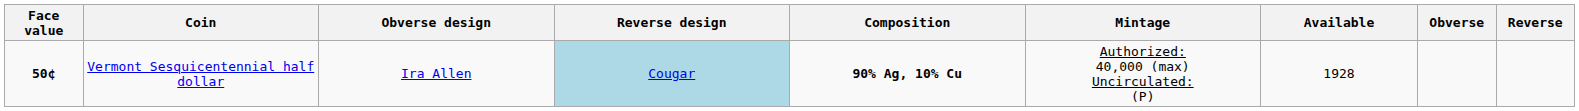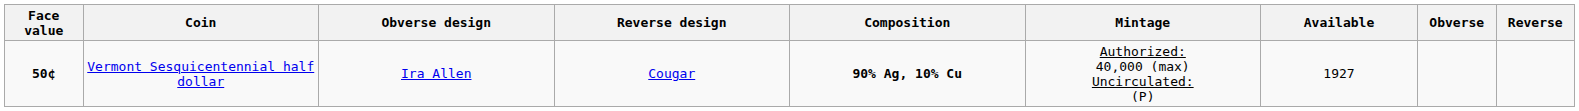 <table class="wikitable">
 <tr>
 <th width="5%">Face value</th>
 <th width="15%">Coin</th>
 <th width="15%">Obverse design</th>
 <th width="15%">Reverse design</th>
 <th width="15%">Composition</th>
 <th width="15%">Mintage</th>
 <th width="10%">Available</th>
 <th>Obverse</th>
 <th>Reverse</th>
 </tr>
 <tr>
 <td align="center"><strong>50¢</strong></td>
 <td align="center"><a href='#'>Vermont Sesquicentennial half dollar</a></td>
 <td align="center"><a href='#'>Ira Allen</a></td>
-<td align="center" style="background: lightblue;"><a href='#'>Cougar</a></td>
+<td align="center"><a href='#'>Cougar</a></td>
 <td align="center"><strong>90% Ag, 10% Cu</strong></td>
 <td align="center"><u>Authorized:</u><br>40,000 (max)<br><u>Uncirculated:</u><br> (P)</td>
-<td align="center">1928</td>
+<td align="center">1927</td>
 <td></td>
 <td></td>
 </tr>
 </table>
